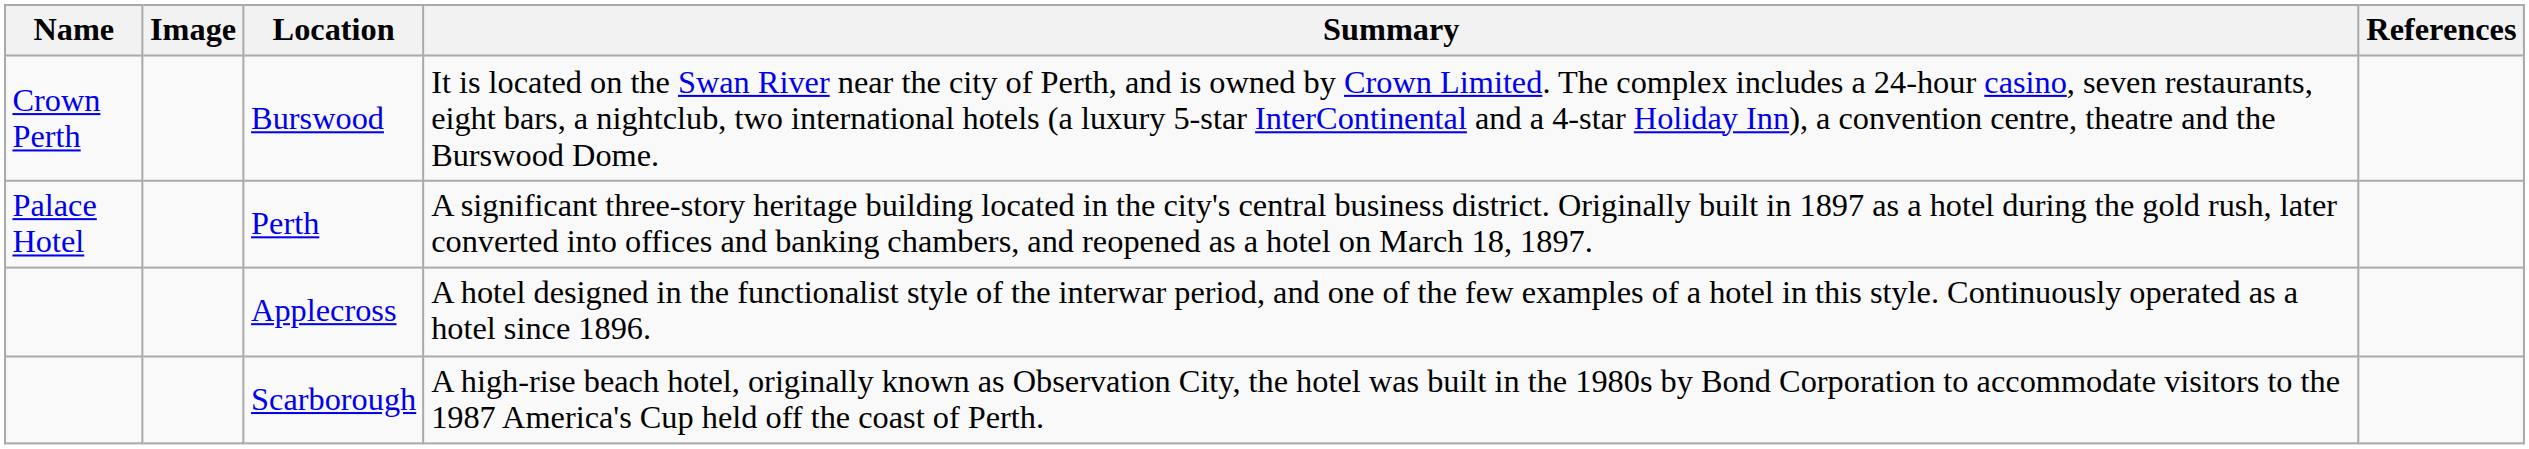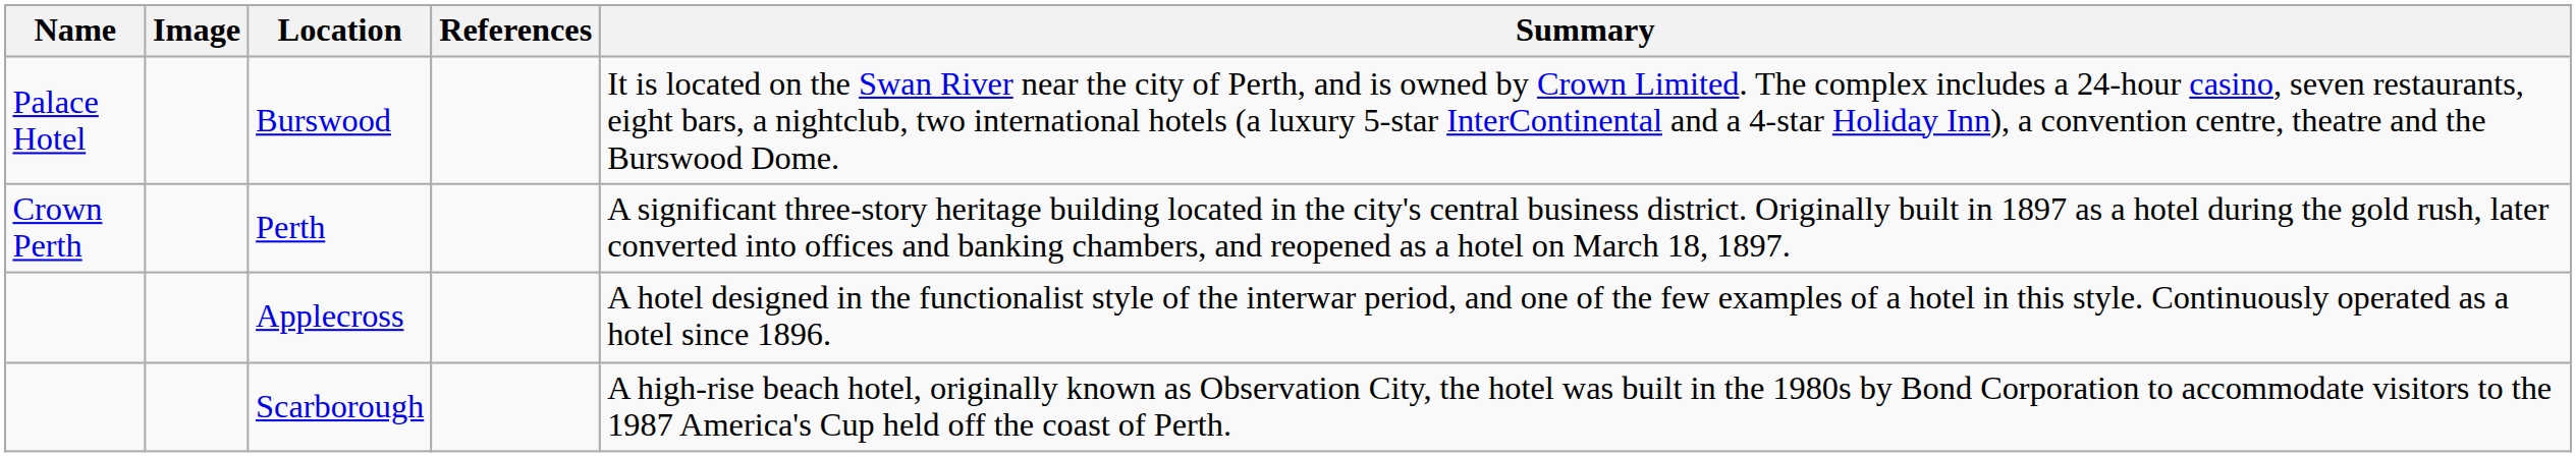 <table class="wikitable">
 <tr>
 <th>Name</th>
 <th>Image</th>
 <th>Location</th>
+<th>References</th>
 <th>Summary</th>
-<th>References</th>
+</tr>
+<tr>
+<td><a href='#'>Palace Hotel</a></td>
+<td></td>
+<td><a href='#'>Burswood</a></td>
+<td></td>
+<td>It is located on the <a href='#'>Swan River</a> near the city of Perth, and is owned by <a href='#'>Crown Limited</a>. The complex includes a 24-hour <a href='#'>casino</a>, seven restaurants, eight bars, a nightclub, two international hotels (a luxury 5-star <a href='#'>InterContinental</a> and a 4-star <a href='#'>Holiday Inn</a>), a convention centre, theatre and the Burswood Dome.</td>
 </tr>
 <tr>
 <td><a href='#'>Crown Perth</a></td>
 <td></td>
-<td><a href='#'>Burswood</a></td>
-<td>It is located on the <a href='#'>Swan River</a> near the city of Perth, and is owned by <a href='#'>Crown Limited</a>. The complex includes a 24-hour <a href='#'>casino</a>, seven restaurants, eight bars, a nightclub, two international hotels (a luxury 5-star <a href='#'>InterContinental</a> and a 4-star <a href='#'>Holiday Inn</a>), a convention centre, theatre and the Burswood Dome.</td>
+<td><a href='#'>Perth</a></td>
 <td></td>
-</tr>
-<tr>
-<td><a href='#'>Palace Hotel</a></td>
-<td></td>
-<td><a href='#'>Perth</a></td>
 <td>A significant three-story heritage building located in the city's central business district. Originally built in 1897 as a hotel during the gold rush, later converted into offices and banking chambers, and reopened as a hotel on March 18, 1897.</td>
-<td></td>
 </tr>
 <tr>
 <td></td>
 <td></td>
 <td><a href='#'>Applecross</a></td>
+<td></td>
 <td>A hotel designed in the functionalist style of the interwar period, and one of the few examples of a hotel in this style. Continuously operated as a hotel since 1896.</td>
-<td></td>
 </tr>
 <tr>
 <td></td>
 <td></td>
 <td><a href='#'>Scarborough</a></td>
+<td></td>
 <td>A high-rise beach hotel, originally known as Observation City, the hotel was built in the 1980s by Bond Corporation to accommodate visitors to the 1987 America's Cup held off the coast of Perth.</td>
-<td></td>
 </tr>
 </table>
